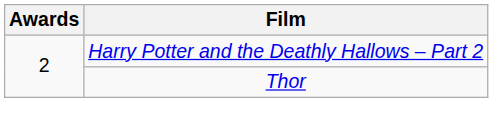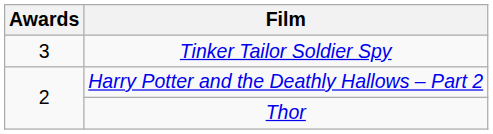 <table class="wikitable" style="text-align: center">
 <tr>
 <th scope="col" width="55">Awards</th>
 <th scope="col">Film</th>
+</tr>
+<tr>
+<td>3</td>
+<td><em><a href='#'>Tinker Tailor Soldier Spy</a></em></td>
 </tr>
 <tr>
 <td rowspan=2>2</td>
 <td><em><a href='#'>Harry Potter and the Deathly Hallows – Part 2</a></em></td>
 </tr>
 <tr>
 <td><em><a href='#'>Thor</a></em></td>
 </tr>
 </table>
